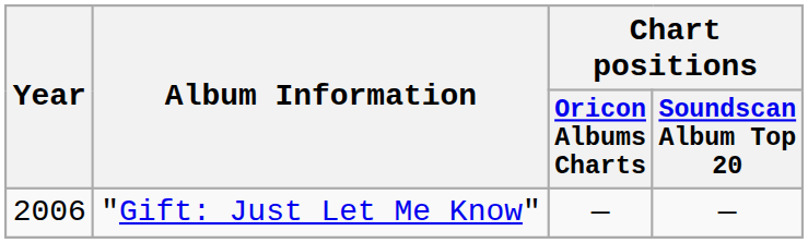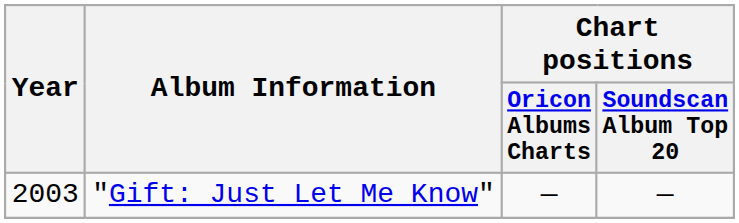 <table class="wikitable">
 <tr>
 <th rowspan="2">Year</th>
 <th rowspan="2">Album Information</th>
 <th colspan="2">Chart positions</th>
 </tr>
 <tr style="font-size:smaller;">
 <th width="35"><a href='#'>Oricon</a> Albums Charts</th>
 <th width="35"><a href='#'>Soundscan</a> Album Top 20</th>
 </tr>
 <tr>
-<td align="center">2006</td>
+<td align="center">2003</td>
 <td>"<a href='#'>Gift: Just Let Me Know</a>"<br></td>
 <td align="center">—</td>
 <td align="center">—</td>
 </tr>
 <tr>
 </tr>
 </table>
